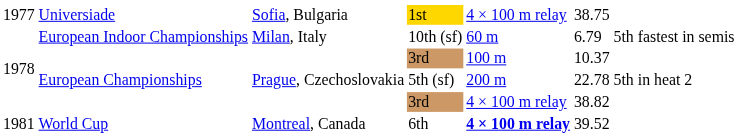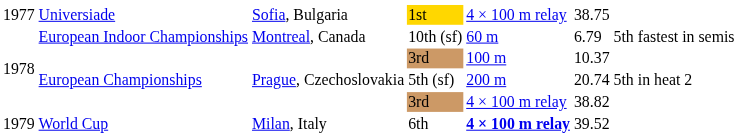 <table>
 <tr>
 <td>1977</td>
 <td><a href='#'>Universiade</a></td>
 <td><a href='#'>Sofia</a>, Bulgaria</td>
 <td bgcolor=gold>1st</td>
 <td><a href='#'>4 × 100 m relay</a></td>
 <td>38.75</td>
 <td></td>
 </tr>
 <tr>
 <td rowspan=4>1978</td>
 <td><a href='#'>European Indoor Championships</a></td>
-<td><a href='#'>Milan</a>, Italy</td>
+<td><a href='#'>Montreal</a>, Canada</td>
 <td>10th (sf)</td>
 <td><a href='#'>60 m</a></td>
 <td>6.79</td>
 <td>5th fastest in semis</td>
 </tr>
 <tr>
 <td rowspan=3><a href='#'>European Championships</a></td>
 <td rowspan=3><a href='#'>Prague</a>, Czechoslovakia</td>
 <td bgcolor=cc9966>3rd</td>
 <td><a href='#'>100 m</a></td>
 <td>10.37</td>
 </tr>
 <tr>
 <td>5th (sf)</td>
 <td><a href='#'>200 m</a></td>
-<td>22.78</td>
+<td>20.74</td>
 <td>5th in heat 2</td>
 </tr>
 <tr>
 <td bgcolor=cc9966>3rd</td>
 <td><a href='#'>4 × 100 m relay</a></td>
 <td>38.82</td>
 <td></td>
 </tr>
 <tr>
-<td>1981</td>
+<td>1979</td>
 <td><a href='#'>World Cup</a></td>
-<td><a href='#'>Montreal</a>, Canada</td>
+<td><a href='#'>Milan</a>, Italy</td>
 <td>6th</td>
 <td><strong><a href='#'>4 × 100 m relay</a></strong></td>
 <td>39.52</td>
 </tr>
 </table>
